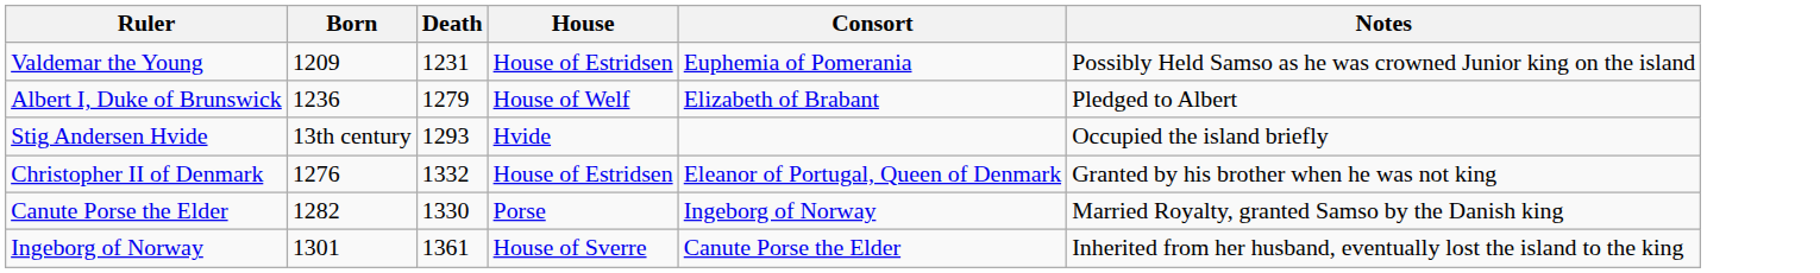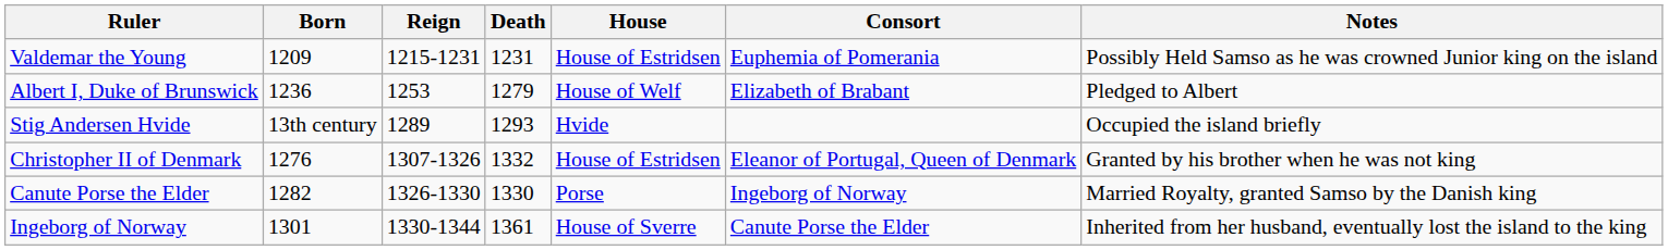 <table class="wikitable">
 <tr>
 <th>Ruler</th>
 <th>Born</th>
+<th>Reign</th>
 <th>Death</th>
 <th>House</th>
 <th>Consort</th>
 <th>Notes</th>
 </tr>
 <tr>
 <td><a href='#'>Valdemar the Young</a></td>
 <td>1209</td>
+<td>1215-1231</td>
 <td>1231</td>
 <td><a href='#'>House of Estridsen</a></td>
 <td><a href='#'>Euphemia of Pomerania</a></td>
 <td>Possibly Held Samso as he was crowned Junior king on the island</td>
 </tr>
 <tr>
 <td><a href='#'>Albert I, Duke of Brunswick</a></td>
 <td>1236</td>
+<td>1253</td>
 <td>1279</td>
 <td><a href='#'>House of Welf</a></td>
 <td><a href='#'>Elizabeth of Brabant</a></td>
 <td>Pledged to Albert</td>
 </tr>
 <tr>
 <td><a href='#'>Stig Andersen Hvide</a></td>
 <td>13th century</td>
+<td>1289</td>
 <td>1293</td>
 <td><a href='#'>Hvide</a></td>
 <td></td>
 <td>Occupied the island briefly</td>
 </tr>
 <tr>
 <td><a href='#'>Christopher II of Denmark</a></td>
 <td>1276</td>
+<td>1307-1326</td>
 <td>1332</td>
 <td><a href='#'>House of Estridsen</a></td>
 <td><a href='#'>Eleanor of Portugal, Queen of Denmark</a></td>
 <td>Granted by his brother when he was not king</td>
 </tr>
 <tr>
 <td><a href='#'>Canute Porse the Elder</a></td>
 <td>1282</td>
+<td>1326-1330</td>
 <td>1330</td>
 <td><a href='#'>Porse</a></td>
 <td><a href='#'>Ingeborg of Norway</a></td>
 <td>Married Royalty, granted Samso by the Danish king</td>
 </tr>
 <tr>
 <td><a href='#'>Ingeborg of Norway</a></td>
 <td>1301</td>
+<td>1330-1344</td>
 <td>1361</td>
 <td><a href='#'>House of Sverre</a></td>
 <td><a href='#'>Canute Porse the Elder</a></td>
 <td>Inherited from her husband, eventually lost the island to the king</td>
 </tr>
 </table>
